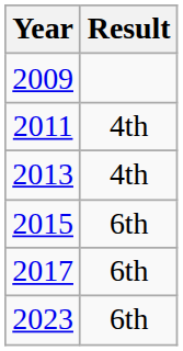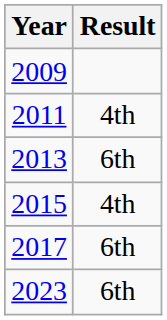 <table class="wikitable" style="text-align:center">
 <tr>
 <th>Year</th>
 <th>Result</th>
 </tr>
 <tr>
 <td><a href='#'>2009</a></td>
 <td></td>
 </tr>
 <tr>
 <td><a href='#'>2011</a></td>
 <td>4th</td>
 </tr>
 <tr>
 <td><a href='#'>2013</a></td>
-<td>4th</td>
+<td>6th</td>
 </tr>
 <tr>
 <td><a href='#'>2015</a></td>
-<td>6th</td>
+<td>4th</td>
 </tr>
 <tr>
 <td><a href='#'>2017</a></td>
 <td>6th</td>
 </tr>
 <tr>
 <td><a href='#'>2023</a></td>
 <td>6th</td>
 </tr>
 </table>
